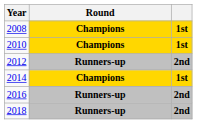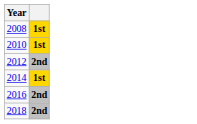 <table class="wikitable" style="text-align: center; font-size:90%">
 <tr>
 <th>Year</th>
-<th style="width:200px">Round</th>
 <th></th>
 </tr>
 <tr>
 <td><a href='#'>2008</a></td>
-<td bgcolor=Gold><strong>Champions</strong></td>
 <td bgcolor=Gold><strong>1st</strong></td>
 </tr>
 <tr>
 <td><a href='#'>2010</a></td>
-<td bgcolor=Gold><strong>Champions</strong></td>
 <td bgcolor=Gold><strong>1st</strong></td>
 </tr>
 <tr>
 <td><a href='#'>2012</a></td>
-<td bgcolor=Silver><strong>Runners-up</strong></td>
 <td bgcolor=Silver><strong>2nd</strong></td>
 </tr>
 <tr>
 <td><a href='#'>2014</a></td>
-<td bgcolor=Gold><strong>Champions</strong></td>
 <td bgcolor=Gold><strong>1st</strong></td>
 </tr>
 <tr>
 <td><a href='#'>2016</a></td>
-<td bgcolor=Silver><strong>Runners-up</strong></td>
 <td bgcolor=Silver><strong>2nd</strong></td>
 </tr>
 <tr>
 <td><a href='#'>2018</a></td>
-<td bgcolor=Silver><strong>Runners-up</strong></td>
 <td bgcolor=Silver><strong>2nd</strong></td>
 </tr>
 </table>
